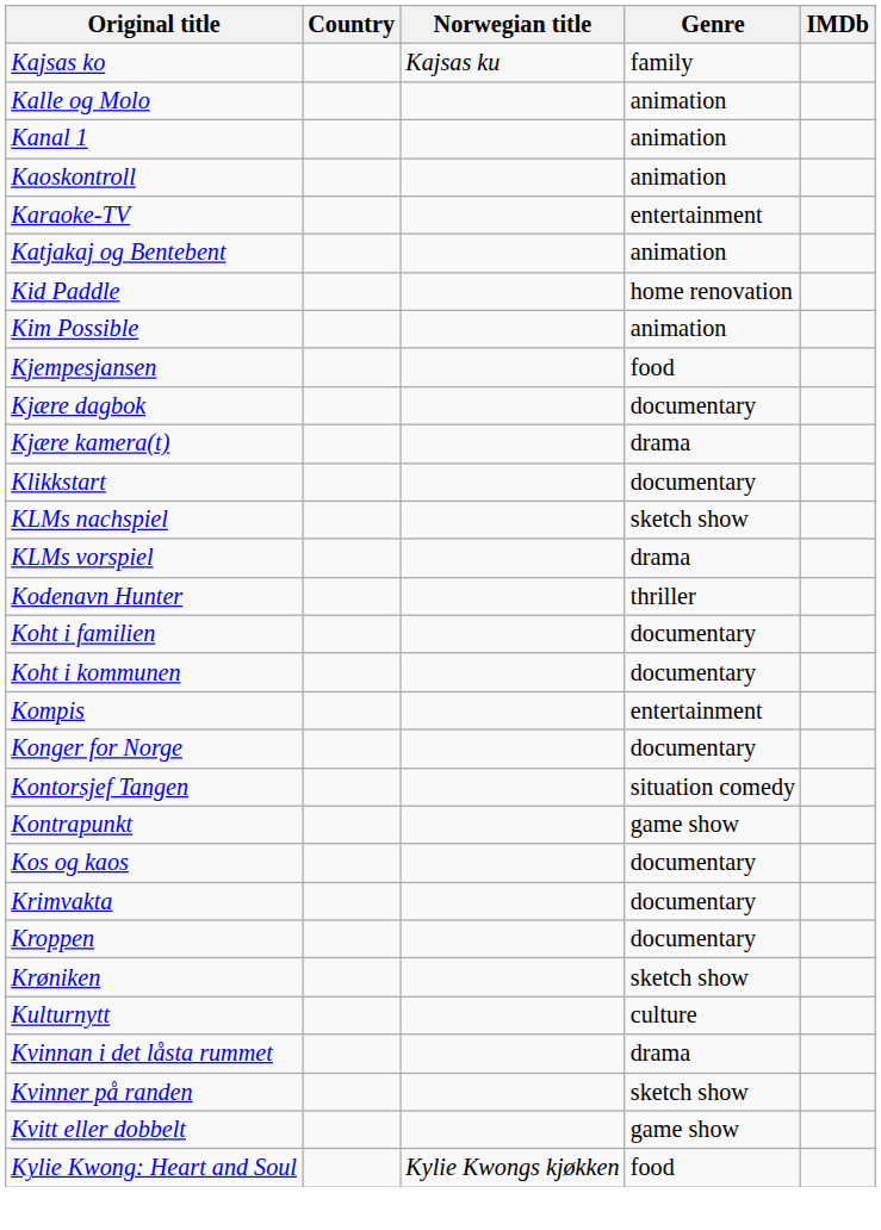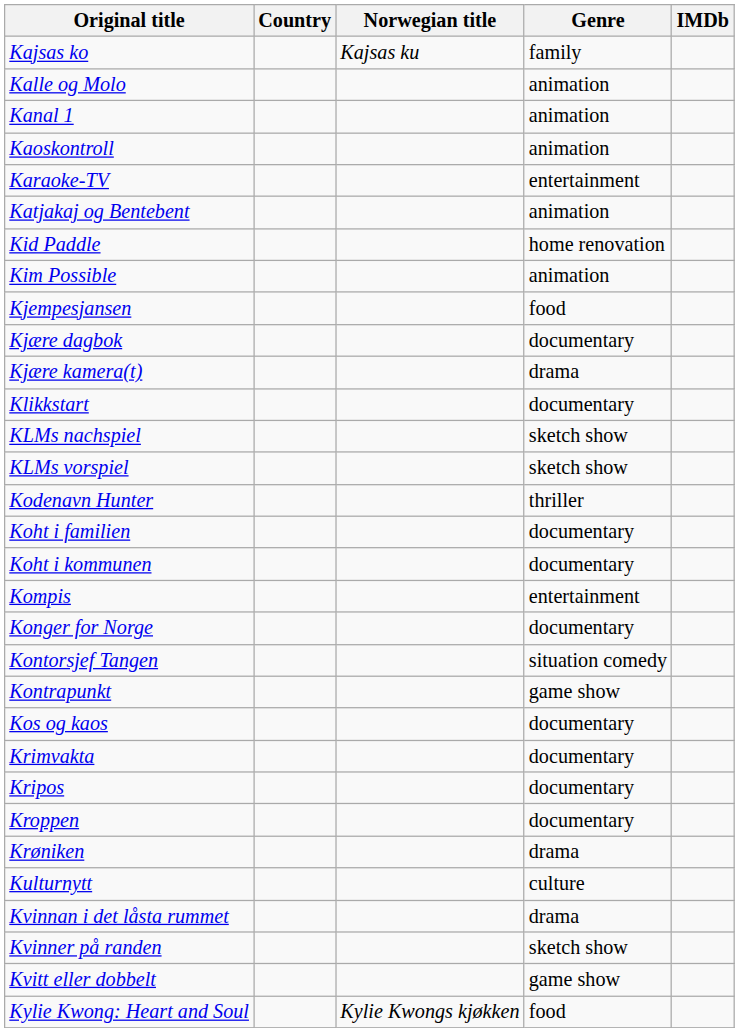 <table class="wikitable">
 <tr>
 <th>Original title</th>
 <th>Country</th>
 <th>Norwegian title</th>
 <th>Genre</th>
 <th>IMDb</th>
 </tr>
 <tr>
 <td><em><a href='#'>Kajsas ko</a></em></td>
 <td></td>
 <td><em>Kajsas ku</em></td>
 <td>family</td>
 <td></td>
 </tr>
 <tr>
 <td><em><a href='#'>Kalle og Molo</a></em></td>
 <td></td>
 <td></td>
 <td>animation</td>
 <td></td>
 </tr>
 <tr>
 <td><em><a href='#'>Kanal 1</a></em></td>
 <td></td>
 <td></td>
 <td>animation</td>
 <td></td>
 </tr>
 <tr>
 <td><em><a href='#'>Kaoskontroll</a></em></td>
 <td></td>
 <td></td>
 <td>animation</td>
 <td></td>
 </tr>
 <tr>
 <td><em><a href='#'>Karaoke-TV</a></em></td>
 <td></td>
 <td></td>
 <td>entertainment</td>
 <td></td>
 </tr>
 <tr>
 <td><em><a href='#'>Katjakaj og Bentebent</a></em></td>
 <td></td>
 <td></td>
 <td>animation</td>
 <td></td>
 </tr>
 <tr>
 <td><em><a href='#'>Kid Paddle</a></em></td>
 <td> <br></td>
 <td></td>
 <td>home renovation</td>
 <td></td>
 </tr>
 <tr>
 <td><em><a href='#'>Kim Possible</a></em></td>
 <td></td>
 <td></td>
 <td>animation</td>
 <td></td>
 </tr>
 <tr>
 <td><em><a href='#'>Kjempesjansen</a></em></td>
 <td></td>
 <td></td>
 <td>food</td>
 <td></td>
 </tr>
 <tr>
 <td><em><a href='#'>Kjære dagbok</a></em></td>
 <td></td>
 <td></td>
 <td>documentary</td>
 <td></td>
 </tr>
 <tr>
 <td><em><a href='#'>Kjære kamera(t)</a></em></td>
 <td></td>
 <td></td>
 <td>drama</td>
 <td></td>
 </tr>
 <tr>
 <td><em><a href='#'>Klikkstart</a></em></td>
 <td></td>
 <td></td>
 <td>documentary</td>
 <td></td>
 </tr>
 <tr>
 <td><em><a href='#'>KLMs nachspiel</a></em></td>
 <td></td>
 <td></td>
 <td>sketch show</td>
 <td></td>
 </tr>
 <tr>
 <td><em><a href='#'>KLMs vorspiel</a></em></td>
 <td></td>
 <td></td>
-<td>drama</td>
+<td>sketch show</td>
 <td></td>
 </tr>
 <tr>
 <td><em><a href='#'>Kodenavn Hunter</a></em></td>
 <td></td>
 <td></td>
 <td>thriller</td>
 <td></td>
 </tr>
 <tr>
 <td><em><a href='#'>Koht i familien</a></em></td>
 <td></td>
 <td></td>
 <td>documentary</td>
 <td></td>
 </tr>
 <tr>
 <td><em><a href='#'>Koht i kommunen</a></em></td>
 <td></td>
 <td></td>
 <td>documentary</td>
 <td></td>
 </tr>
 <tr>
 <td><em><a href='#'>Kompis</a></em></td>
 <td></td>
 <td></td>
 <td>entertainment</td>
 <td></td>
 </tr>
 <tr>
 <td><em><a href='#'>Konger for Norge</a></em></td>
 <td></td>
 <td></td>
 <td>documentary</td>
 <td></td>
 </tr>
 <tr>
 <td><em><a href='#'>Kontorsjef Tangen</a></em></td>
 <td></td>
 <td></td>
 <td>situation comedy</td>
 <td></td>
 </tr>
 <tr>
 <td><em><a href='#'>Kontrapunkt</a></em></td>
 <td> <br> </td>
 <td></td>
 <td>game show</td>
 <td></td>
 </tr>
 <tr>
 <td><em><a href='#'>Kos og kaos</a></em></td>
 <td></td>
 <td></td>
 <td>documentary</td>
 <td></td>
 </tr>
 <tr>
 <td><em><a href='#'>Krimvakta</a></em></td>
 <td></td>
 <td></td>
 <td>documentary</td>
 <td></td>
 </tr>
 <tr>
+<td><em><a href='#'>Kripos</a></em></td>
+<td></td>
+<td></td>
+<td>documentary</td>
+<td></td>
+</tr>
+<tr>
 <td><em><a href='#'>Kroppen</a></em></td>
 <td></td>
 <td></td>
 <td>documentary</td>
 <td></td>
 </tr>
 <tr>
 <td><em><a href='#'>Krøniken</a></em></td>
 <td> <br> </td>
 <td></td>
-<td>sketch show</td>
+<td>drama</td>
 <td></td>
 </tr>
 <tr>
 <td><em><a href='#'>Kulturnytt</a></em></td>
 <td></td>
 <td></td>
 <td>culture</td>
 <td></td>
 </tr>
 <tr>
 <td><em><a href='#'>Kvinnan i det låsta rummet</a></em></td>
 <td></td>
 <td></td>
 <td>drama</td>
 <td></td>
 </tr>
 <tr>
 <td><em><a href='#'>Kvinner på randen</a></em></td>
 <td></td>
 <td></td>
 <td>sketch show</td>
 <td></td>
 </tr>
 <tr>
 <td><em><a href='#'>Kvitt eller dobbelt</a></em></td>
 <td></td>
 <td></td>
 <td>game show</td>
 <td></td>
 </tr>
 <tr>
 <td><em><a href='#'>Kylie Kwong: Heart and Soul</a></em></td>
 <td></td>
 <td><em>Kylie Kwongs kjøkken</em></td>
 <td>food</td>
 <td></td>
 </tr>
 </table>
